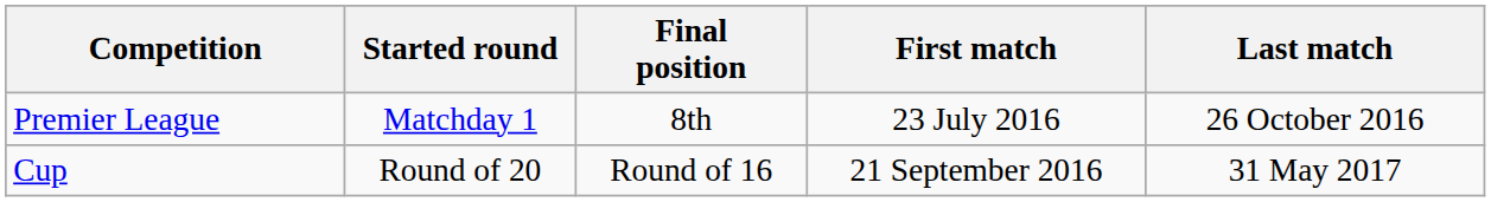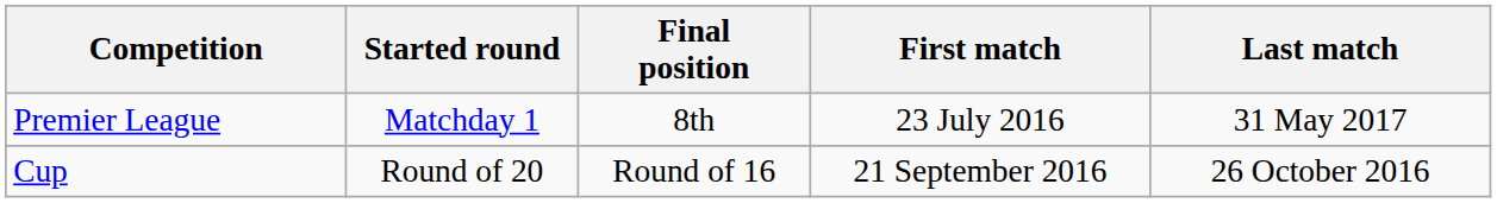 <table class="wikitable" style="text-align:center; width:730px;">
 <tr>
 <th style="text-align:center; width:150px;">Competition</th>
 <th style="text-align:center; width:100px;">Started round</th>
 <th style="text-align:center; width:100px;">Final <br> position</th>
 <th style="text-align:center; width:150px;">First match</th>
 <th style="text-align:center; width:150px;">Last match</th>
 </tr>
 <tr>
 <td style="text-align:left;"><a href='#'>Premier League</a></td>
 <td><a href='#'>Matchday 1</a></td>
 <td>8th</td>
 <td>23 July 2016</td>
-<td>26 October 2016</td>
+<td>31 May 2017</td>
 </tr>
 <tr>
 <td style="text-align:left;"><a href='#'>Cup</a></td>
 <td>Round of 20</td>
 <td>Round of 16</td>
 <td>21 September 2016</td>
-<td>31 May 2017</td>
+<td>26 October 2016</td>
 </tr>
 </table>
